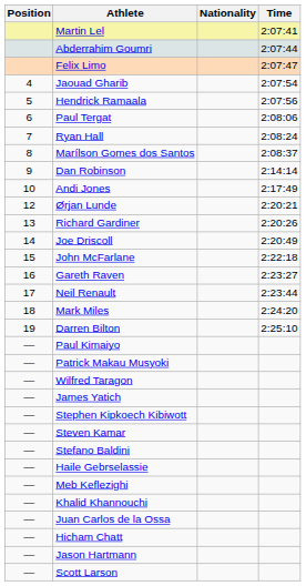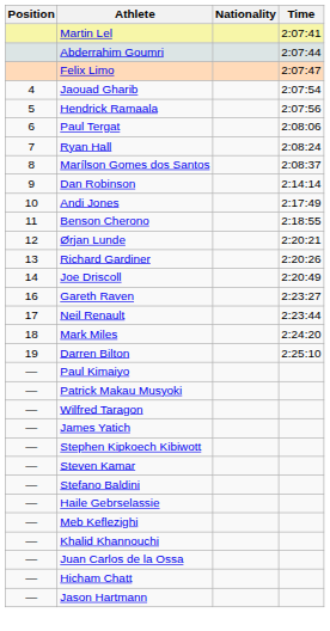 <table class="wikitable sortable">
 <tr>
 <th>Position</th>
 <th>Athlete</th>
 <th>Nationality</th>
 <th>Time</th>
 </tr>
 <tr bgcolor=#F7F6A8>
 <td align=center></td>
 <td><a href='#'>Martin Lel</a></td>
 <td></td>
 <td>2:07:41</td>
 </tr>
 <tr bgcolor=#DCE5E5>
 <td align=center></td>
 <td><a href='#'>Abderrahim Goumri</a></td>
 <td></td>
 <td>2:07:44</td>
 </tr>
 <tr bgcolor=#FFDAB9>
 <td align=center></td>
 <td><a href='#'>Felix Limo</a></td>
 <td></td>
 <td>2:07:47</td>
 </tr>
 <tr>
 <td align=center>4</td>
 <td><a href='#'>Jaouad Gharib</a></td>
 <td></td>
 <td>2:07:54</td>
 </tr>
 <tr>
 <td align=center>5</td>
 <td><a href='#'>Hendrick Ramaala</a></td>
 <td></td>
 <td>2:07:56</td>
 </tr>
 <tr>
 <td align=center>6</td>
 <td><a href='#'>Paul Tergat</a></td>
 <td></td>
 <td>2:08:06</td>
 </tr>
 <tr>
 <td align=center>7</td>
 <td><a href='#'>Ryan Hall</a></td>
 <td></td>
 <td>2:08:24</td>
 </tr>
 <tr>
 <td align=center>8</td>
 <td><a href='#'>Marílson Gomes dos Santos</a></td>
 <td></td>
 <td>2:08:37</td>
 </tr>
 <tr>
 <td align=center>9</td>
 <td><a href='#'>Dan Robinson</a></td>
 <td></td>
 <td>2:14:14</td>
 </tr>
 <tr>
 <td align=center>10</td>
 <td><a href='#'>Andi Jones</a></td>
 <td></td>
 <td>2:17:49</td>
 </tr>
 <tr>
+<td align=center>11</td>
+<td><a href='#'>Benson Cherono</a></td>
+<td></td>
+<td>2:18:55</td>
+</tr>
+<tr>
 <td align=center>12</td>
 <td><a href='#'>Ørjan Lunde</a></td>
 <td></td>
 <td>2:20:21</td>
 </tr>
 <tr>
 <td align=center>13</td>
 <td><a href='#'>Richard Gardiner</a></td>
 <td></td>
 <td>2:20:26</td>
 </tr>
 <tr>
 <td align=center>14</td>
 <td><a href='#'>Joe Driscoll</a></td>
 <td></td>
 <td>2:20:49</td>
-</tr>
-<tr>
-<td align=center>15</td>
-<td><a href='#'>John McFarlane</a></td>
-<td></td>
-<td>2:22:18</td>
 </tr>
 <tr>
 <td align=center>16</td>
 <td><a href='#'>Gareth Raven</a></td>
 <td></td>
 <td>2:23:27</td>
 </tr>
 <tr>
 <td align=center>17</td>
 <td><a href='#'>Neil Renault</a></td>
 <td></td>
 <td>2:23:44</td>
 </tr>
 <tr>
 <td align=center>18</td>
 <td><a href='#'>Mark Miles</a></td>
 <td></td>
 <td>2:24:20</td>
 </tr>
 <tr>
 <td align=center>19</td>
 <td><a href='#'>Darren Bilton</a></td>
 <td></td>
 <td>2:25:10</td>
 </tr>
 <tr>
 <td align=center>—</td>
 <td><a href='#'>Paul Kimaiyo</a></td>
 <td></td>
 <td></td>
 </tr>
 <tr>
 <td align=center>—</td>
 <td><a href='#'>Patrick Makau Musyoki</a></td>
 <td></td>
 <td></td>
 </tr>
 <tr>
 <td align=center>—</td>
 <td><a href='#'>Wilfred Taragon</a></td>
 <td></td>
 <td></td>
 </tr>
 <tr>
 <td align=center>—</td>
 <td><a href='#'>James Yatich</a></td>
 <td></td>
 <td></td>
 </tr>
 <tr>
 <td align=center>—</td>
 <td><a href='#'>Stephen Kipkoech Kibiwott</a></td>
 <td></td>
 <td></td>
 </tr>
 <tr>
 <td align=center>—</td>
 <td><a href='#'>Steven Kamar</a></td>
 <td></td>
 <td></td>
 </tr>
 <tr>
 <td align=center>—</td>
 <td><a href='#'>Stefano Baldini</a></td>
 <td></td>
 <td></td>
 </tr>
 <tr>
 <td align=center>—</td>
 <td><a href='#'>Haile Gebrselassie</a></td>
 <td></td>
 <td></td>
 </tr>
 <tr>
 <td align=center>—</td>
 <td><a href='#'>Meb Keflezighi</a></td>
 <td></td>
 <td></td>
 </tr>
 <tr>
 <td align=center>—</td>
 <td><a href='#'>Khalid Khannouchi</a></td>
 <td></td>
 <td></td>
 </tr>
 <tr>
 <td align=center>—</td>
 <td><a href='#'>Juan Carlos de la Ossa</a></td>
 <td></td>
 <td></td>
 </tr>
 <tr>
 <td align=center>—</td>
 <td><a href='#'>Hicham Chatt</a></td>
 <td></td>
 <td></td>
 </tr>
 <tr>
 <td align=center>—</td>
 <td><a href='#'>Jason Hartmann</a></td>
 <td></td>
 <td></td>
 </tr>
-<tr>
-<td align=center>—</td>
-<td><a href='#'>Scott Larson</a></td>
-<td></td>
-<td></td>
-</tr>
 </table>
